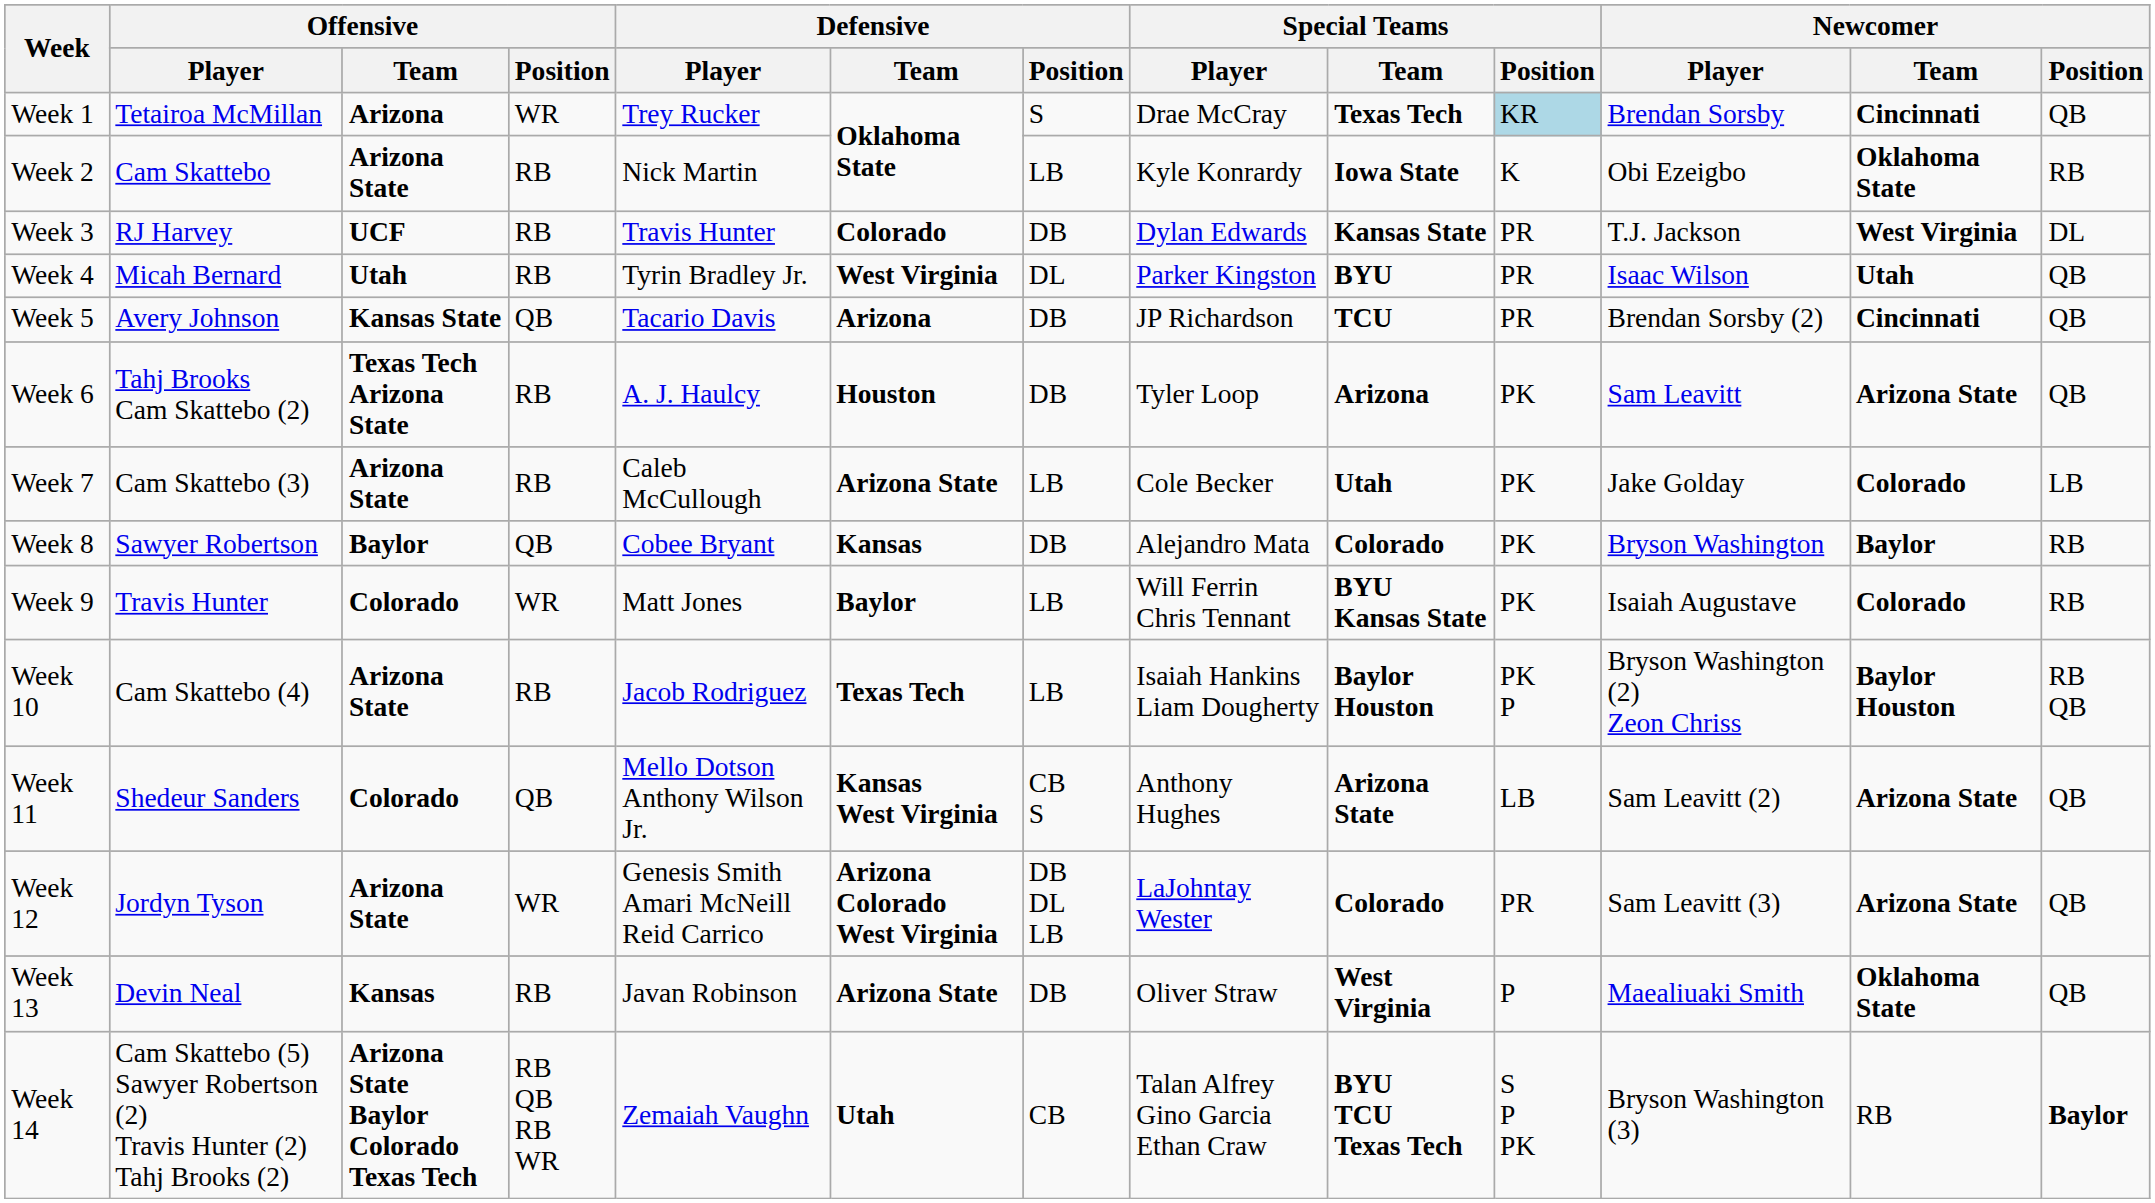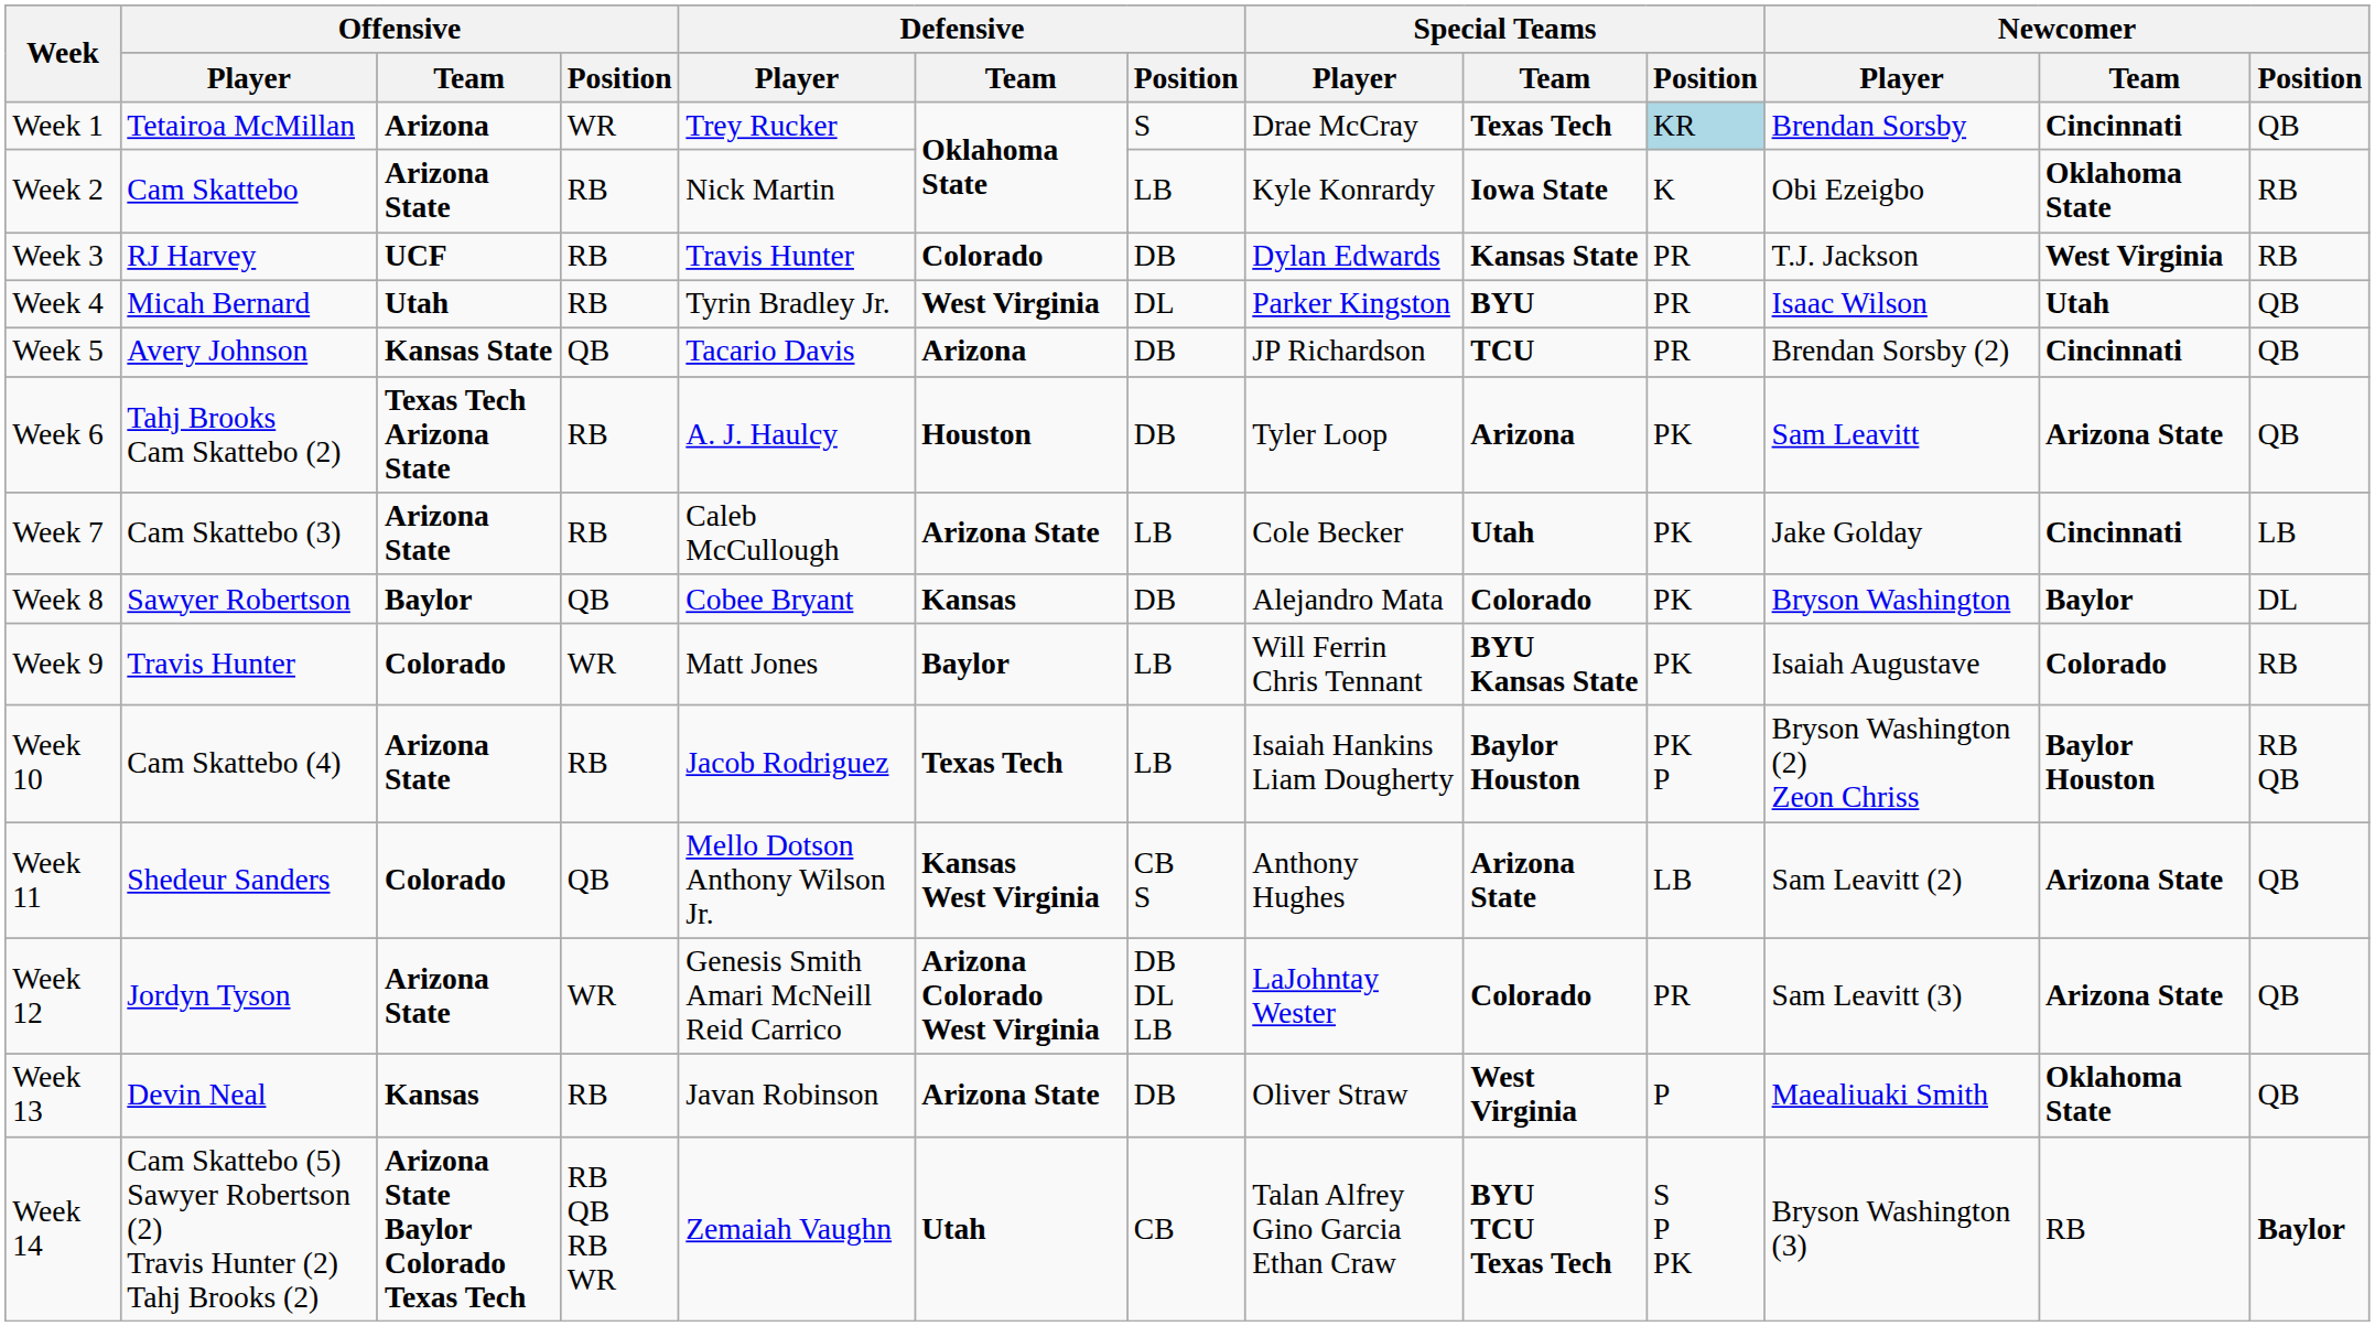 <table class="wikitable">
 <tr>
 <th rowspan="2">Week</th>
 <th colspan="3">Offensive</th>
 <th colspan="3">Defensive</th>
 <th colspan="3">Special Teams</th>
 <th colspan="3">Newcomer</th>
 </tr>
 <tr>
 <th>Player</th>
 <th>Team</th>
 <th>Position</th>
 <th>Player</th>
 <th>Team</th>
 <th>Position</th>
 <th>Player</th>
 <th>Team</th>
 <th>Position</th>
 <th>Player</th>
 <th>Team</th>
 <th>Position</th>
 </tr>
 <tr>
 <td>Week 1</td>
 <td><a href='#'>Tetairoa McMillan</a></td>
 <td><strong>Arizona</strong></td>
 <td>WR</td>
 <td><a href='#'>Trey Rucker</a></td>
 <td rowspan="2"><strong>Oklahoma State</strong></td>
 <td>S</td>
 <td>Drae McCray</td>
 <td><strong>Texas Tech</strong></td>
 <td style="background: lightblue;">KR</td>
 <td><a href='#'>Brendan Sorsby</a></td>
 <td><strong>Cincinnati</strong></td>
 <td>QB</td>
 </tr>
 <tr>
 <td>Week 2</td>
 <td><a href='#'>Cam Skattebo</a></td>
 <td><strong>Arizona State</strong></td>
 <td>RB</td>
 <td>Nick Martin</td>
 <td>LB</td>
 <td>Kyle Konrardy</td>
 <td><strong>Iowa State</strong></td>
 <td>K</td>
 <td>Obi Ezeigbo</td>
 <td><strong>Oklahoma State</strong></td>
 <td>RB</td>
 </tr>
 <tr>
 <td>Week 3</td>
 <td><a href='#'>RJ Harvey</a></td>
 <td><strong>UCF</strong></td>
 <td>RB</td>
 <td><a href='#'>Travis Hunter</a></td>
 <td><strong>Colorado</strong></td>
 <td>DB</td>
 <td><a href='#'>Dylan Edwards</a></td>
 <td><strong>Kansas State</strong></td>
 <td>PR</td>
 <td>T.J. Jackson</td>
 <td><strong>West Virginia</strong></td>
-<td>DL</td>
+<td>RB</td>
 </tr>
 <tr>
 <td>Week 4</td>
 <td><a href='#'>Micah Bernard</a></td>
 <td><strong>Utah</strong></td>
 <td>RB</td>
 <td>Tyrin Bradley Jr.</td>
 <td><strong>West Virginia</strong></td>
 <td>DL</td>
 <td><a href='#'>Parker Kingston</a></td>
 <td><strong>BYU</strong></td>
 <td>PR</td>
 <td><a href='#'>Isaac Wilson</a></td>
 <td><strong>Utah</strong></td>
 <td>QB</td>
 </tr>
 <tr>
 <td>Week 5</td>
 <td><a href='#'>Avery Johnson</a></td>
 <td><strong>Kansas State</strong></td>
 <td>QB</td>
 <td><a href='#'>Tacario Davis</a></td>
 <td><strong>Arizona</strong></td>
 <td>DB</td>
 <td>JP Richardson</td>
 <td><strong>TCU</strong></td>
 <td>PR</td>
 <td>Brendan Sorsby (2)</td>
 <td><strong>Cincinnati</strong></td>
 <td>QB</td>
 </tr>
 <tr>
 <td>Week 6</td>
 <td><a href='#'>Tahj Brooks</a><br>Cam Skattebo (2)</td>
 <td><strong>Texas Tech</strong><br><strong>Arizona State</strong></td>
 <td>RB</td>
 <td><a href='#'>A. J. Haulcy</a></td>
 <td><strong>Houston</strong></td>
 <td>DB</td>
 <td>Tyler Loop</td>
 <td><strong>Arizona</strong></td>
 <td>PK</td>
 <td><a href='#'>Sam Leavitt</a></td>
 <td><strong>Arizona State</strong></td>
 <td>QB</td>
 </tr>
 <tr>
 <td>Week 7</td>
 <td>Cam Skattebo (3)</td>
 <td><strong>Arizona State</strong></td>
 <td>RB</td>
 <td>Caleb McCullough</td>
 <td><strong>Arizona State</strong></td>
 <td>LB</td>
 <td>Cole Becker</td>
 <td><strong>Utah</strong></td>
 <td>PK</td>
 <td>Jake Golday</td>
-<td><strong>Colorado</strong></td>
+<td><strong>Cincinnati</strong></td>
 <td>LB</td>
 </tr>
 <tr>
 <td>Week 8</td>
 <td><a href='#'>Sawyer Robertson</a></td>
 <td><strong>Baylor</strong></td>
 <td>QB</td>
 <td><a href='#'>Cobee Bryant</a></td>
 <td><strong>Kansas</strong></td>
 <td>DB</td>
 <td>Alejandro Mata</td>
 <td><strong>Colorado</strong></td>
 <td>PK</td>
 <td><a href='#'>Bryson Washington</a></td>
 <td><strong>Baylor</strong></td>
-<td>RB</td>
+<td>DL</td>
 </tr>
 <tr>
 <td>Week 9</td>
 <td><a href='#'>Travis Hunter</a></td>
 <td><strong>Colorado</strong></td>
 <td>WR</td>
 <td>Matt Jones</td>
 <td><strong>Baylor</strong></td>
 <td>LB</td>
 <td>Will Ferrin<br>Chris Tennant</td>
 <td><strong>BYU</strong><br><strong>Kansas State</strong></td>
 <td>PK</td>
 <td>Isaiah Augustave</td>
 <td><strong>Colorado</strong></td>
 <td>RB</td>
 </tr>
 <tr>
 <td>Week 10</td>
 <td>Cam Skattebo (4)</td>
 <td><strong>Arizona State</strong></td>
 <td>RB</td>
 <td><a href='#'>Jacob Rodriguez</a></td>
 <td><strong>Texas Tech</strong></td>
 <td>LB</td>
 <td>Isaiah Hankins<br>Liam Dougherty</td>
 <td><strong>Baylor</strong><br><strong>Houston</strong></td>
 <td>PK<br>P</td>
 <td>Bryson Washington (2)<br><a href='#'>Zeon Chriss</a></td>
 <td><strong>Baylor</strong><br><strong>Houston</strong></td>
 <td>RB<br>QB</td>
 </tr>
 <tr>
 <td>Week 11</td>
 <td><a href='#'>Shedeur Sanders</a></td>
 <td><strong>Colorado</strong></td>
 <td>QB</td>
 <td><a href='#'>Mello Dotson</a><br>Anthony Wilson Jr.</td>
 <td><strong>Kansas</strong><br><strong>West Virginia</strong></td>
 <td>CB<br>S</td>
 <td>Anthony Hughes</td>
 <td><strong>Arizona State</strong></td>
 <td>LB</td>
 <td>Sam Leavitt (2)</td>
 <td><strong>Arizona State</strong></td>
 <td>QB</td>
 </tr>
 <tr>
 <td>Week 12</td>
 <td><a href='#'>Jordyn Tyson</a></td>
 <td><strong>Arizona State</strong></td>
 <td>WR</td>
 <td>Genesis Smith<br>Amari McNeill<br>Reid Carrico</td>
 <td><strong>Arizona</strong><br><strong>Colorado</strong><br><strong>West Virginia</strong></td>
 <td>DB<br>DL<br>LB</td>
 <td><a href='#'>LaJohntay Wester</a></td>
 <td><strong>Colorado</strong></td>
 <td>PR</td>
 <td>Sam Leavitt (3)</td>
 <td><strong>Arizona State</strong></td>
 <td>QB</td>
 </tr>
 <tr>
 <td>Week 13</td>
 <td><a href='#'>Devin Neal</a></td>
 <td><strong>Kansas</strong></td>
 <td>RB</td>
 <td>Javan Robinson</td>
 <td><strong>Arizona State</strong></td>
 <td>DB</td>
 <td>Oliver Straw</td>
 <td><strong>West Virginia</strong></td>
 <td>P</td>
 <td><a href='#'>Maealiuaki Smith</a></td>
 <td><strong>Oklahoma State</strong></td>
 <td>QB</td>
 </tr>
 <tr>
 <td>Week 14</td>
 <td>Cam Skattebo (5)<br>Sawyer Robertson (2)<br>Travis Hunter (2)<br>Tahj Brooks (2)</td>
 <td><strong>Arizona State</strong><br><strong>Baylor</strong><br><strong>Colorado</strong><br><strong>Texas Tech</strong></td>
 <td>RB<br>QB<br>RB<br>WR</td>
 <td><a href='#'>Zemaiah Vaughn</a></td>
 <td><strong>Utah</strong></td>
 <td>CB</td>
 <td>Talan Alfrey<br>Gino Garcia<br>Ethan Craw<br></td>
 <td><strong>BYU</strong><br><strong>TCU</strong><br><strong>Texas Tech</strong></td>
 <td>S<br>P<br>PK</td>
 <td>Bryson Washington (3)</td>
 <td>RB</td>
 <td><strong>Baylor</strong></td>
 </tr>
 </table>
